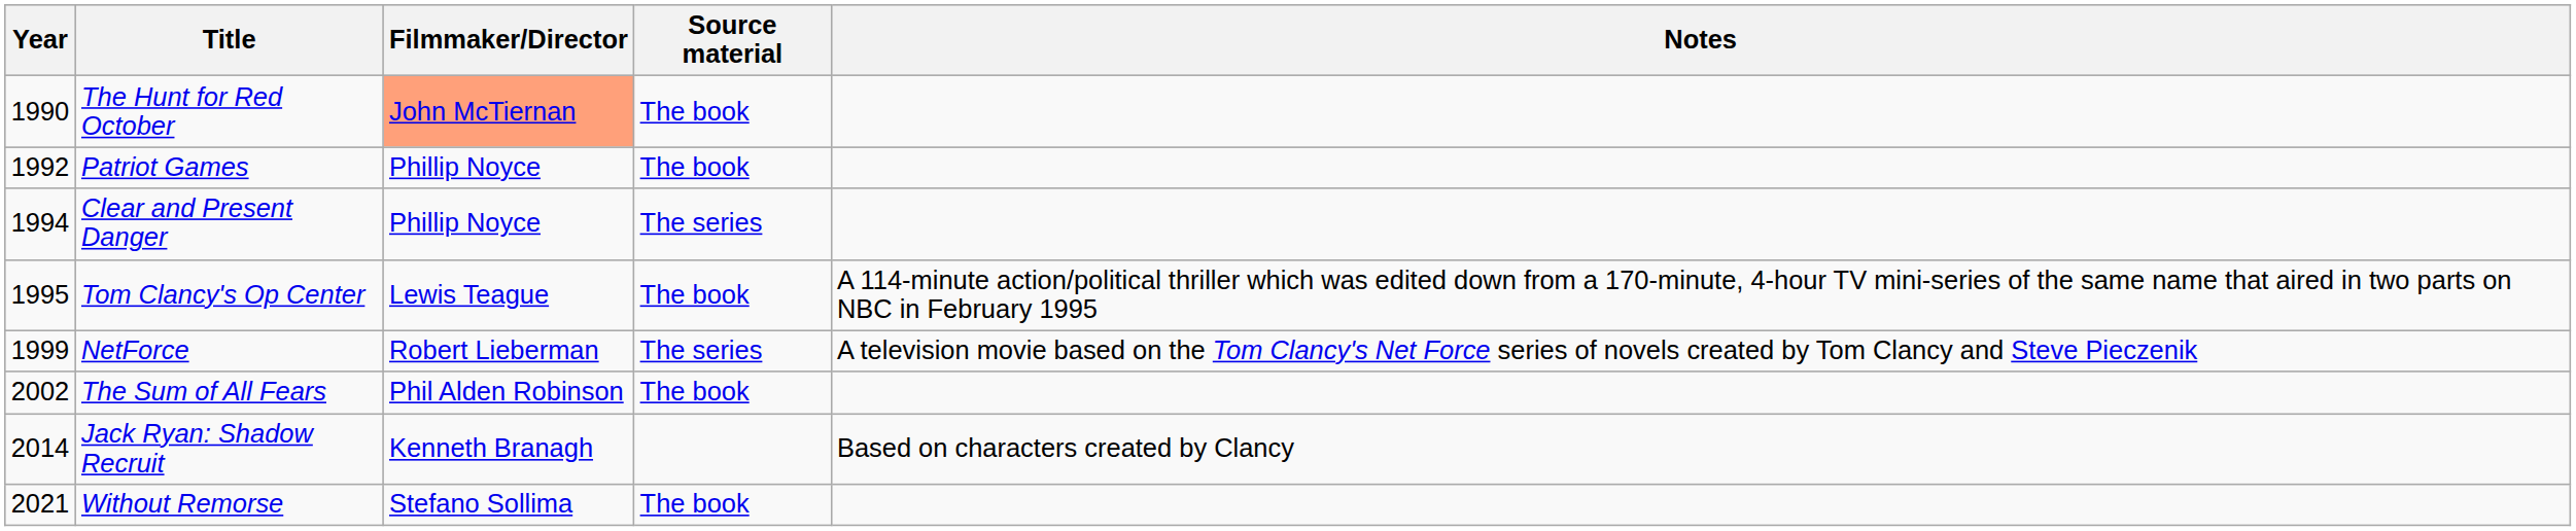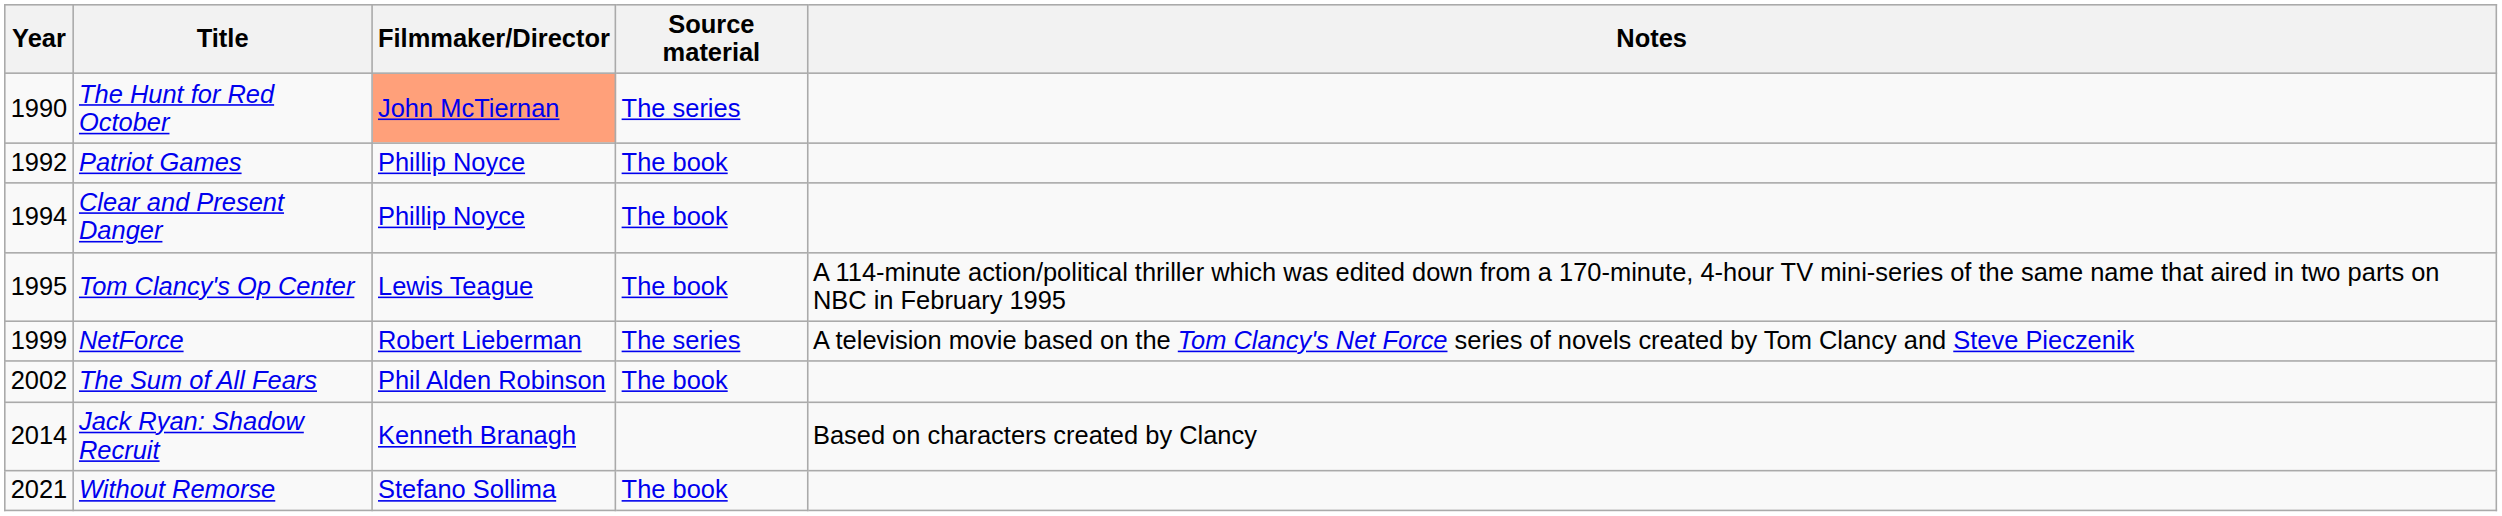 <table class="wikitable"po>
 <tr>
 <th>Year</th>
 <th>Title</th>
 <th>Filmmaker/Director</th>
 <th>Source material</th>
 <th>Notes</th>
 </tr>
 <tr>
 <td>1990</td>
 <td><em><a href='#'>The Hunt for Red October</a></em></td>
 <td style="background: lightsalmon;"><a href='#'>John McTiernan</a></td>
-<td><a href='#'>The book</a></td>
+<td><a href='#'>The series</a></td>
 <td></td>
 </tr>
 <tr>
 <td>1992</td>
 <td><em><a href='#'>Patriot Games</a></em></td>
 <td><a href='#'>Phillip Noyce</a></td>
 <td><a href='#'>The book</a></td>
 <td></td>
 </tr>
 <tr>
 <td>1994</td>
 <td><em><a href='#'>Clear and Present Danger</a></em></td>
 <td><a href='#'>Phillip Noyce</a></td>
-<td><a href='#'>The series</a></td>
+<td><a href='#'>The book</a></td>
 <td></td>
 </tr>
 <tr>
 <td>1995</td>
 <td><em><a href='#'>Tom Clancy's Op Center</a></em></td>
 <td><a href='#'>Lewis Teague</a></td>
 <td><a href='#'>The book</a></td>
 <td>A 114-minute action/political thriller which was edited down from a 170-minute, 4-hour TV mini-series of the same name that aired in two parts on NBC in February 1995</td>
 </tr>
 <tr>
 <td>1999</td>
 <td><em><a href='#'>NetForce</a></em></td>
 <td><a href='#'>Robert Lieberman</a></td>
 <td><a href='#'>The series</a></td>
 <td>A television movie based on the <em><a href='#'>Tom Clancy's Net Force</a></em> series of novels created by Tom Clancy and <a href='#'>Steve Pieczenik</a></td>
 </tr>
 <tr>
 <td>2002</td>
 <td><em><a href='#'>The Sum of All Fears</a></em></td>
 <td><a href='#'>Phil Alden Robinson</a></td>
 <td><a href='#'>The book</a></td>
 <td></td>
 </tr>
 <tr>
 <td>2014</td>
 <td><em><a href='#'>Jack Ryan: Shadow Recruit</a></em></td>
 <td><a href='#'>Kenneth Branagh</a></td>
 <td></td>
 <td>Based on characters created by Clancy</td>
 </tr>
 <tr>
 <td>2021</td>
 <td><em><a href='#'>Without Remorse</a></em></td>
 <td><a href='#'>Stefano Sollima</a></td>
 <td><a href='#'>The book</a></td>
 <td></td>
 </tr>
 </table>
